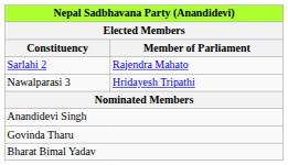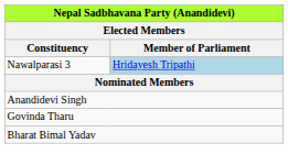 <table class="wikitable mw-collapsible mw-collapsed" role="presentation">
 <tr>
 <th colspan="2" style="width: 300pt; background:greenyellow; color: black;">Nepal Sadbhavana Party (Anandidevi)</th>
 </tr>
 <tr>
 <th colspan="2">Elected Members</th>
 </tr>
 <tr>
 <th>Constituency</th>
 <th>Member of Parliament</th>
 </tr>
 <tr>
-<td><a href='#'>Sarlahi 2</a></td>
-<td><a href='#'>Rajendra Mahato</a></td>
-</tr>
-<tr>
 <td>Nawalparasi 3</td>
-<td><a href='#'>Hridayesh Tripathi</a></td>
+<td style="background: lightblue;"><a href='#'>Hridayesh Tripathi</a></td>
 </tr>
 <tr>
 <th colspan="2">Nominated Members</th>
 </tr>
 <tr>
 <td colspan="2">Anandidevi Singh</td>
 </tr>
 <tr>
 <td colspan="2">Govinda Tharu</td>
 </tr>
 <tr>
 <td colspan="2">Bharat Bimal Yadav</td>
 </tr>
 </table>
